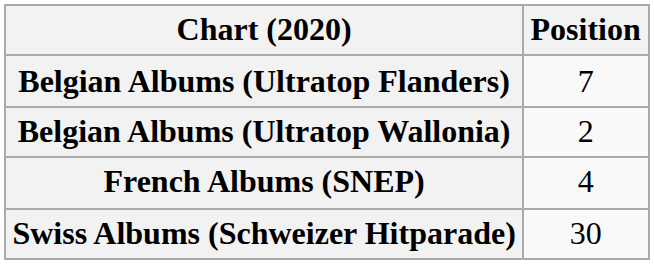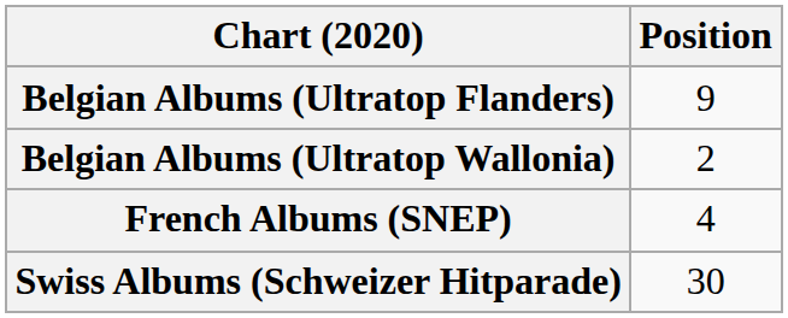 <table class="wikitable sortable plainrowheaders" style="text-align:center">
 <tr>
 <th scope="col">Chart (2020)</th>
 <th scope="col">Position</th>
 </tr>
 <tr>
 <th scope="row">Belgian Albums (Ultratop Flanders)</th>
-<td>7</td>
+<td>9</td>
 </tr>
 <tr>
 <th scope="row">Belgian Albums (Ultratop Wallonia)</th>
 <td>2</td>
 </tr>
 <tr>
 <th scope="row">French Albums (SNEP)</th>
 <td>4</td>
 </tr>
 <tr>
 <th scope="row">Swiss Albums (Schweizer Hitparade)</th>
 <td>30</td>
 </tr>
 </table>
